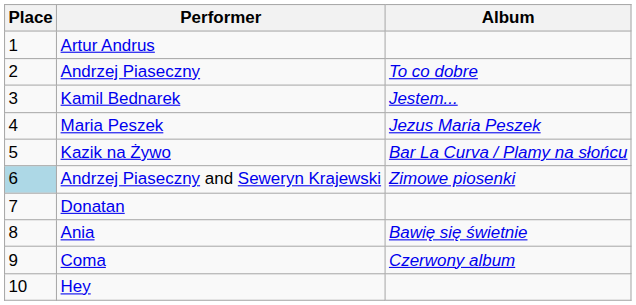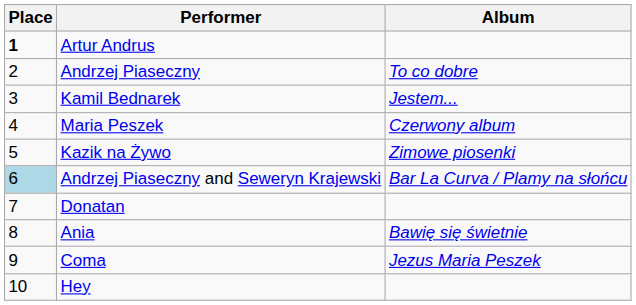 <table class="sortable wikitable">
 <tr>
 <th>Place</th>
 <th>Performer</th>
 <th>Album</th>
 </tr>
 <tr>
-<td>1</td>
+<td><strong>1</strong></td>
 <td><a href='#'>Artur Andrus</a></td>
 <td><em></em></td>
 </tr>
 <tr>
 <td>2</td>
 <td><a href='#'>Andrzej Piaseczny</a></td>
 <td><em><a href='#'>To co dobre</a></em></td>
 </tr>
 <tr>
 <td>3</td>
 <td><a href='#'>Kamil Bednarek</a></td>
 <td><em><a href='#'>Jestem...</a></em></td>
 </tr>
 <tr>
 <td>4</td>
 <td><a href='#'>Maria Peszek</a></td>
-<td><em><a href='#'>Jezus Maria Peszek</a></em></td>
+<td><em><a href='#'>Czerwony album</a></em></td>
 </tr>
 <tr>
 <td>5</td>
 <td><a href='#'>Kazik na Żywo</a></td>
-<td><em><a href='#'>Bar La Curva / Plamy na słońcu</a></em></td>
+<td><em><a href='#'>Zimowe piosenki</a></em></td>
 </tr>
 <tr>
 <td style="background: lightblue;">6</td>
 <td><a href='#'>Andrzej Piaseczny</a> and <a href='#'>Seweryn Krajewski</a></td>
-<td><em><a href='#'>Zimowe piosenki</a></em></td>
+<td><em><a href='#'>Bar La Curva / Plamy na słońcu</a></em></td>
 </tr>
 <tr>
 <td>7</td>
 <td><a href='#'>Donatan</a></td>
 <td><em></em></td>
 </tr>
 <tr>
 <td>8</td>
 <td><a href='#'>Ania</a></td>
 <td><em><a href='#'>Bawię się świetnie</a></em></td>
 </tr>
 <tr>
 <td>9</td>
 <td><a href='#'>Coma</a></td>
-<td><em><a href='#'>Czerwony album</a></em></td>
+<td><em><a href='#'>Jezus Maria Peszek</a></em></td>
 </tr>
 <tr>
 <td>10</td>
 <td><a href='#'>Hey</a></td>
 <td><em></em></td>
 </tr>
 </table>
